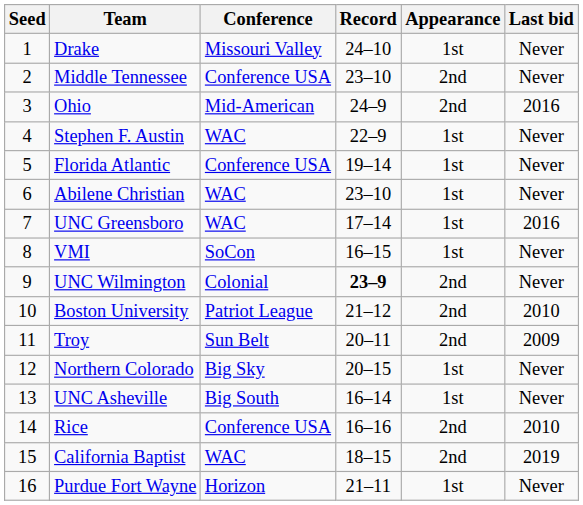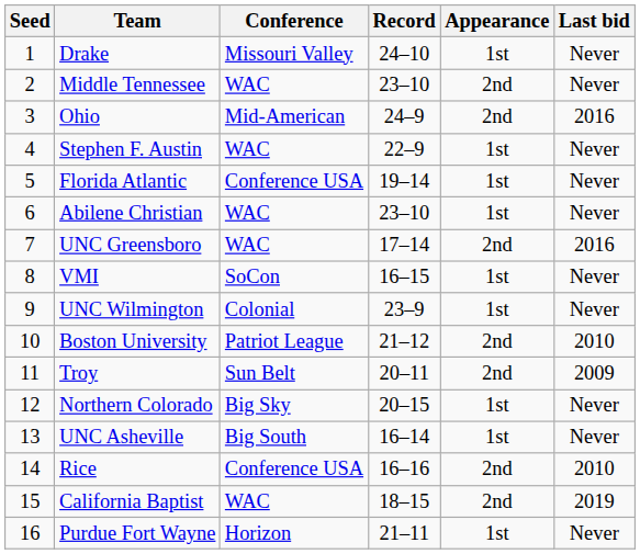 <table class="wikitable sortable" style="text-align:center">
 <tr>
 <th>Seed</th>
 <th>Team</th>
 <th>Conference</th>
 <th data-sort-type="number">Record</th>
 <th>Appearance</th>
 <th>Last bid</th>
 </tr>
 <tr>
 <td align=center>1</td>
 <td align=left><a href='#'>Drake</a></td>
 <td align=left><a href='#'>Missouri Valley</a></td>
 <td align=center>24–10</td>
 <td>1st</td>
 <td>Never</td>
 </tr>
 <tr>
 <td align=center>2</td>
 <td align=left><a href='#'>Middle Tennessee</a></td>
-<td align=left><a href='#'>Conference USA</a></td>
+<td align=left><a href='#'>WAC</a></td>
 <td align=center>23–10</td>
 <td>2nd</td>
 <td>Never</td>
 </tr>
 <tr>
 <td align=center>3</td>
 <td align=left><a href='#'>Ohio</a></td>
 <td align=left><a href='#'>Mid-American</a></td>
 <td align=center>24–9</td>
 <td>2nd</td>
 <td>2016</td>
 </tr>
 <tr>
 <td align=center>4</td>
 <td align=left><a href='#'>Stephen F. Austin</a></td>
 <td align=left><a href='#'>WAC</a></td>
 <td align=center>22–9</td>
 <td>1st</td>
 <td>Never</td>
 </tr>
 <tr>
 <td align=center>5</td>
 <td align=left><a href='#'>Florida Atlantic</a></td>
 <td align=left><a href='#'>Conference USA</a></td>
 <td align=center>19–14</td>
 <td>1st</td>
 <td>Never</td>
 </tr>
 <tr>
 <td align=center>6</td>
 <td align=left><a href='#'>Abilene Christian</a></td>
 <td align=left><a href='#'>WAC</a></td>
 <td align=center>23–10</td>
 <td>1st</td>
 <td>Never</td>
 </tr>
 <tr>
 <td align=center>7</td>
 <td align=left><a href='#'>UNC Greensboro</a></td>
 <td align=left><a href='#'>WAC</a></td>
 <td align=center>17–14</td>
-<td>1st</td>
+<td>2nd</td>
 <td>2016</td>
 </tr>
 <tr>
 <td align=center>8</td>
 <td align=left><a href='#'>VMI</a></td>
 <td align=left><a href='#'>SoCon</a></td>
 <td align=center>16–15</td>
 <td>1st</td>
 <td>Never</td>
 </tr>
 <tr>
 <td align=center>9</td>
 <td align=left><a href='#'>UNC Wilmington</a></td>
 <td align=left><a href='#'>Colonial</a></td>
-<td align=center><strong>23–9</strong></td>
-<td>2nd</td>
+<td align=center>23–9</td>
+<td>1st</td>
 <td>Never</td>
 </tr>
 <tr>
 <td align=center>10</td>
 <td align=left><a href='#'>Boston University</a></td>
 <td align=left><a href='#'>Patriot League</a></td>
 <td align=center>21–12</td>
 <td>2nd</td>
 <td>2010</td>
 </tr>
 <tr>
 <td align=center>11</td>
 <td align=left><a href='#'>Troy</a></td>
 <td align=left><a href='#'>Sun Belt</a></td>
 <td align=center>20–11</td>
 <td>2nd</td>
 <td>2009</td>
 </tr>
 <tr>
 <td align=center>12</td>
 <td align=left><a href='#'>Northern Colorado</a></td>
 <td align=left><a href='#'>Big Sky</a></td>
 <td align=center>20–15</td>
 <td>1st</td>
 <td>Never</td>
 </tr>
 <tr>
 <td align=center>13</td>
 <td align=left><a href='#'>UNC Asheville</a></td>
 <td align=left><a href='#'>Big South</a></td>
 <td align=center>16–14</td>
 <td>1st</td>
 <td>Never</td>
 </tr>
 <tr>
 <td align=center>14</td>
 <td align=left><a href='#'>Rice</a></td>
 <td align=left><a href='#'>Conference USA</a></td>
 <td align=center>16–16</td>
 <td>2nd</td>
 <td>2010</td>
 </tr>
 <tr>
 <td align=center>15</td>
 <td align=left><a href='#'>California Baptist</a></td>
 <td align=left><a href='#'>WAC</a></td>
 <td align=center>18–15</td>
 <td>2nd</td>
 <td>2019</td>
 </tr>
 <tr>
 <td align=center>16</td>
 <td align=left><a href='#'>Purdue Fort Wayne</a></td>
 <td align=left><a href='#'>Horizon</a></td>
 <td align=center>21–11</td>
 <td>1st</td>
 <td>Never</td>
 </tr>
 </table>
